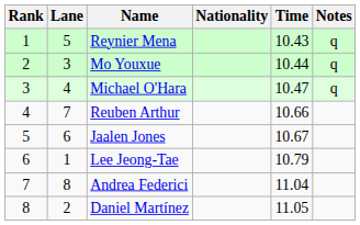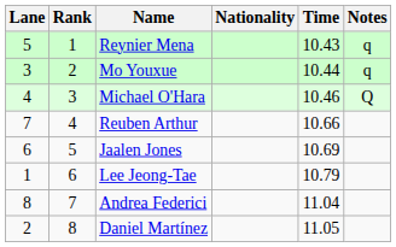 <table class="wikitable sortable" style="text-align:center">
 <tr>
+<th>Lane</th>
 <th>Rank</th>
-<th>Lane</th>
 <th>Name</th>
 <th>Nationality</th>
 <th>Time</th>
 <th>Notes</th>
 </tr>
 <tr bgcolor=ccffcc>
+<td>5</td>
 <td>1</td>
-<td>5</td>
 <td align=left><a href='#'>Reynier Mena</a></td>
 <td align=left></td>
 <td>10.43</td>
 <td>q</td>
 </tr>
 <tr bgcolor=ccffcc>
+<td>3</td>
 <td>2</td>
-<td>3</td>
 <td align=left><a href='#'>Mo Youxue</a></td>
 <td align=left></td>
 <td>10.44</td>
 <td>q</td>
 </tr>
 <tr bgcolor=ddffdd>
+<td>4</td>
 <td>3</td>
-<td>4</td>
 <td align=left><a href='#'>Michael O'Hara</a></td>
 <td align=left></td>
-<td>10.47</td>
-<td>q</td>
+<td>10.46</td>
+<td>Q</td>
 </tr>
 <tr>
+<td>7</td>
 <td>4</td>
-<td>7</td>
 <td align=left><a href='#'>Reuben Arthur</a></td>
 <td align=left></td>
 <td>10.66</td>
 <td></td>
 </tr>
 <tr>
+<td>6</td>
 <td>5</td>
-<td>6</td>
 <td align=left><a href='#'>Jaalen Jones</a></td>
 <td align=left></td>
-<td>10.67</td>
+<td>10.69</td>
 <td></td>
 </tr>
 <tr>
+<td>1</td>
 <td>6</td>
-<td>1</td>
 <td align=left><a href='#'>Lee Jeong-Tae</a></td>
 <td align=left></td>
 <td>10.79</td>
 <td></td>
 </tr>
 <tr>
+<td>8</td>
 <td>7</td>
-<td>8</td>
 <td align=left><a href='#'>Andrea Federici</a></td>
 <td align=left></td>
 <td>11.04</td>
 <td></td>
 </tr>
 <tr>
+<td>2</td>
 <td>8</td>
-<td>2</td>
 <td align=left><a href='#'>Daniel Martínez</a></td>
 <td align=left></td>
 <td>11.05</td>
 <td></td>
 </tr>
 </table>
